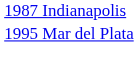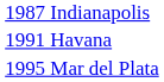 <table>
 <tr>
 <td><a href='#'>1987 Indianapolis</a></td>
+<td></td>
+<td></td>
+<td></td>
+</tr>
+<tr>
+<td><a href='#'>1991 Havana</a></td>
 <td></td>
 <td></td>
 <td></td>
 </tr>
 <tr>
 <td><a href='#'>1995 Mar del Plata</a></td>
 <td></td>
 <td></td>
 <td></td>
 </tr>
 <tr>
 <td></td>
 <td></td>
 <td></td>
 <td></td>
 </tr>
 </table>
